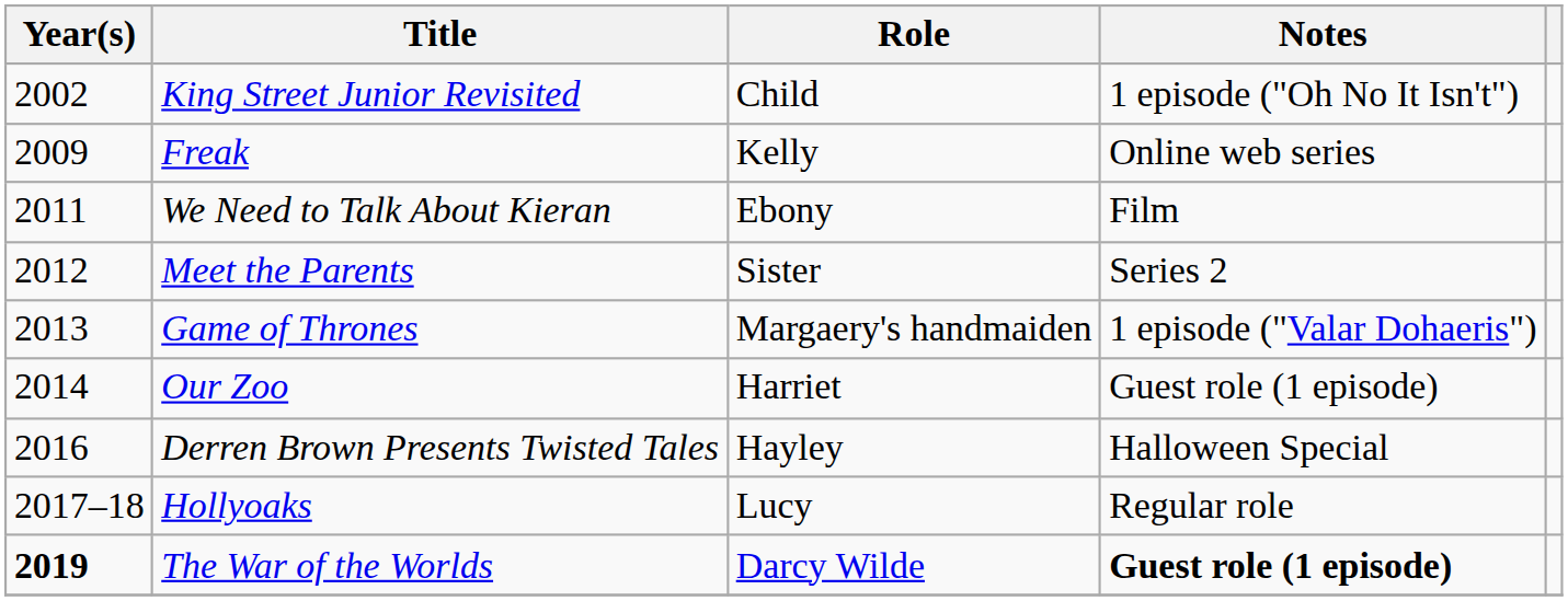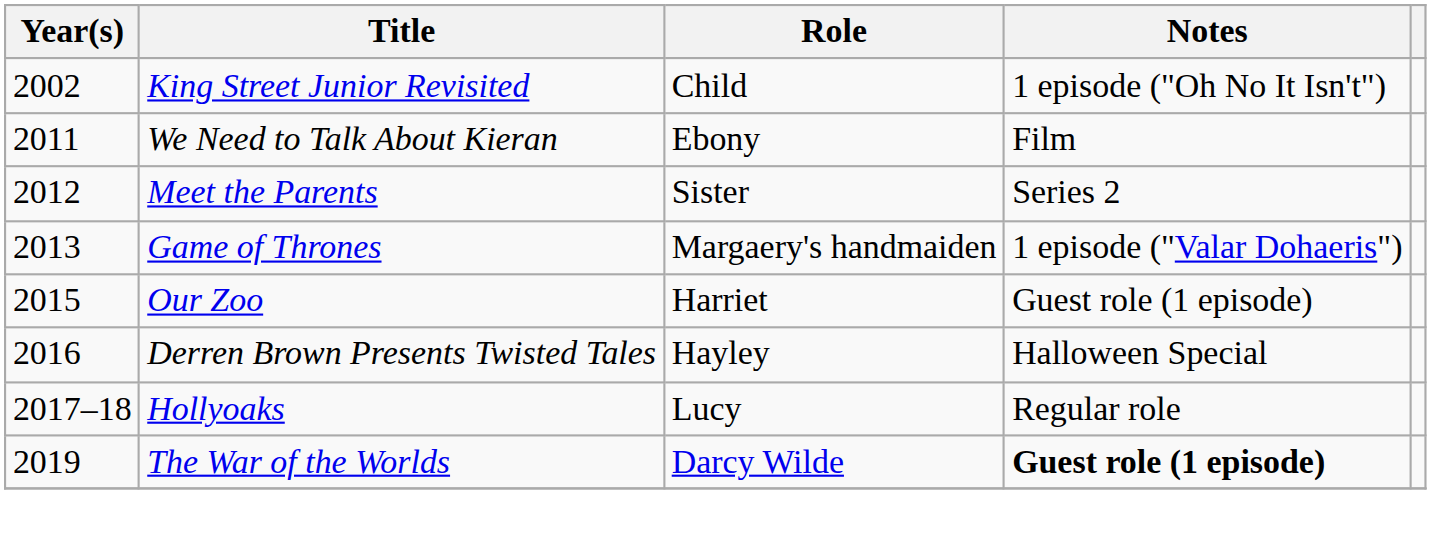 <table class="wikitable sortable plainrowheaders">
 <tr>
 <th scope="col">Year(s)</th>
 <th scope="col">Title</th>
 <th scope="col">Role</th>
 <th scope="col" class="unsortable">Notes</th>
 <th scope="col" class="unsortable"></th>
 </tr>
 <tr>
 <td>2002</td>
 <td><em><a href='#'>King Street Junior Revisited</a></em></td>
 <td>Child</td>
 <td>1 episode ("Oh No It Isn't")</td>
-<td style="text-align:center;"></td>
-</tr>
-<tr>
-<td>2009</td>
-<td><em><a href='#'>Freak</a></em></td>
-<td>Kelly</td>
-<td>Online web series</td>
 <td style="text-align:center;"></td>
 </tr>
 <tr>
 <td>2011</td>
 <td><em>We Need to Talk About Kieran</em></td>
 <td>Ebony</td>
 <td>Film</td>
 <td style="text-align:center;"></td>
 </tr>
 <tr>
 <td>2012</td>
 <td><em><a href='#'>Meet the Parents</a></em></td>
 <td>Sister</td>
 <td>Series 2</td>
 <td style="text-align:center;"></td>
 </tr>
 <tr>
 <td>2013</td>
 <td><em><a href='#'>Game of Thrones</a></em></td>
 <td>Margaery's handmaiden</td>
 <td>1 episode ("<a href='#'>Valar Dohaeris</a>")</td>
 <td style="text-align:center;"></td>
 </tr>
 <tr>
-<td>2014</td>
+<td>2015</td>
 <td><em><a href='#'>Our Zoo</a></em></td>
 <td>Harriet</td>
 <td>Guest role (1 episode)</td>
 <td style="text-align:center;"></td>
 </tr>
 <tr>
 <td>2016</td>
 <td><em>Derren Brown Presents Twisted Tales</em></td>
 <td>Hayley</td>
 <td>Halloween Special</td>
 <td style="text-align:center;"></td>
 </tr>
 <tr>
 <td>2017–18</td>
 <td><em><a href='#'>Hollyoaks</a></em></td>
 <td>Lucy</td>
 <td>Regular role</td>
 <td style="text-align:center;"></td>
 </tr>
 <tr>
-<td><strong>2019</strong></td>
+<td>2019</td>
 <td><em><a href='#'>The War of the Worlds</a></em></td>
 <td><a href='#'>Darcy Wilde</a></td>
 <td><strong>Guest role (1 episode)</strong></td>
 <td style="text-align:center;"></td>
 </tr>
 <tr>
 </tr>
 </table>
